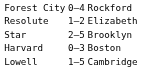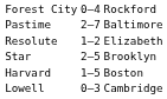 <table wikitable>
 <tr>
 <td>Forest City</td>
 <td>0–4</td>
 <td>Rockford</td>
+</tr>
+<tr>
+<td>Pastime</td>
+<td>2–7</td>
+<td>Baltimore</td>
 </tr>
 <tr>
 <td>Resolute</td>
 <td>1–2</td>
 <td>Elizabeth</td>
 </tr>
 <tr>
 <td>Star</td>
 <td>2–5</td>
 <td>Brooklyn</td>
 </tr>
 <tr>
 <td>Harvard</td>
-<td>0–3</td>
+<td>1–5</td>
 <td>Boston</td>
 </tr>
 <tr>
 <td>Lowell</td>
-<td>1–5</td>
+<td>0–3</td>
 <td>Cambridge</td>
 </tr>
 </table>
